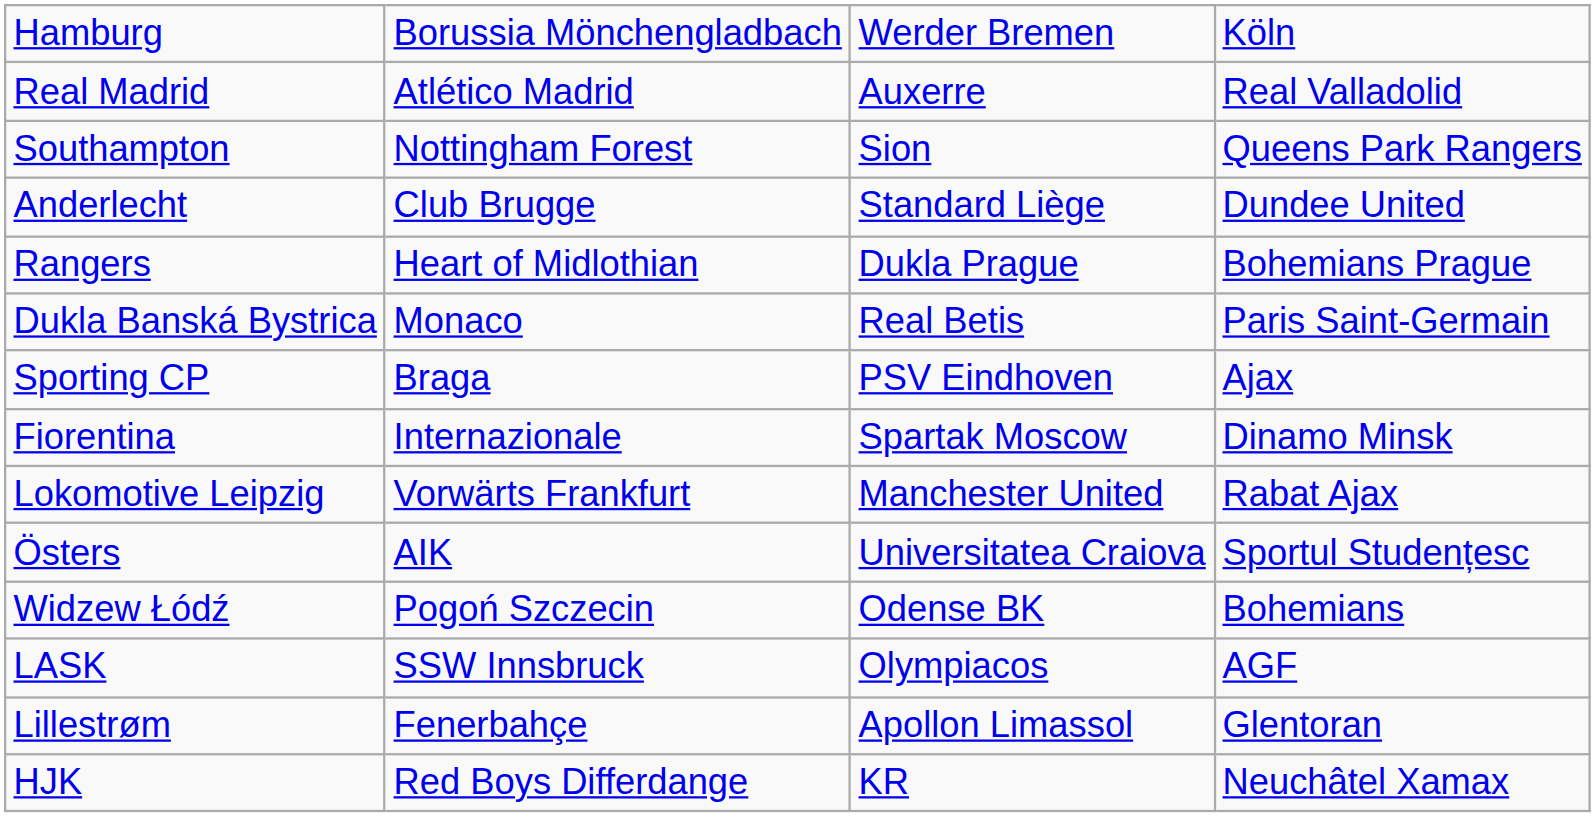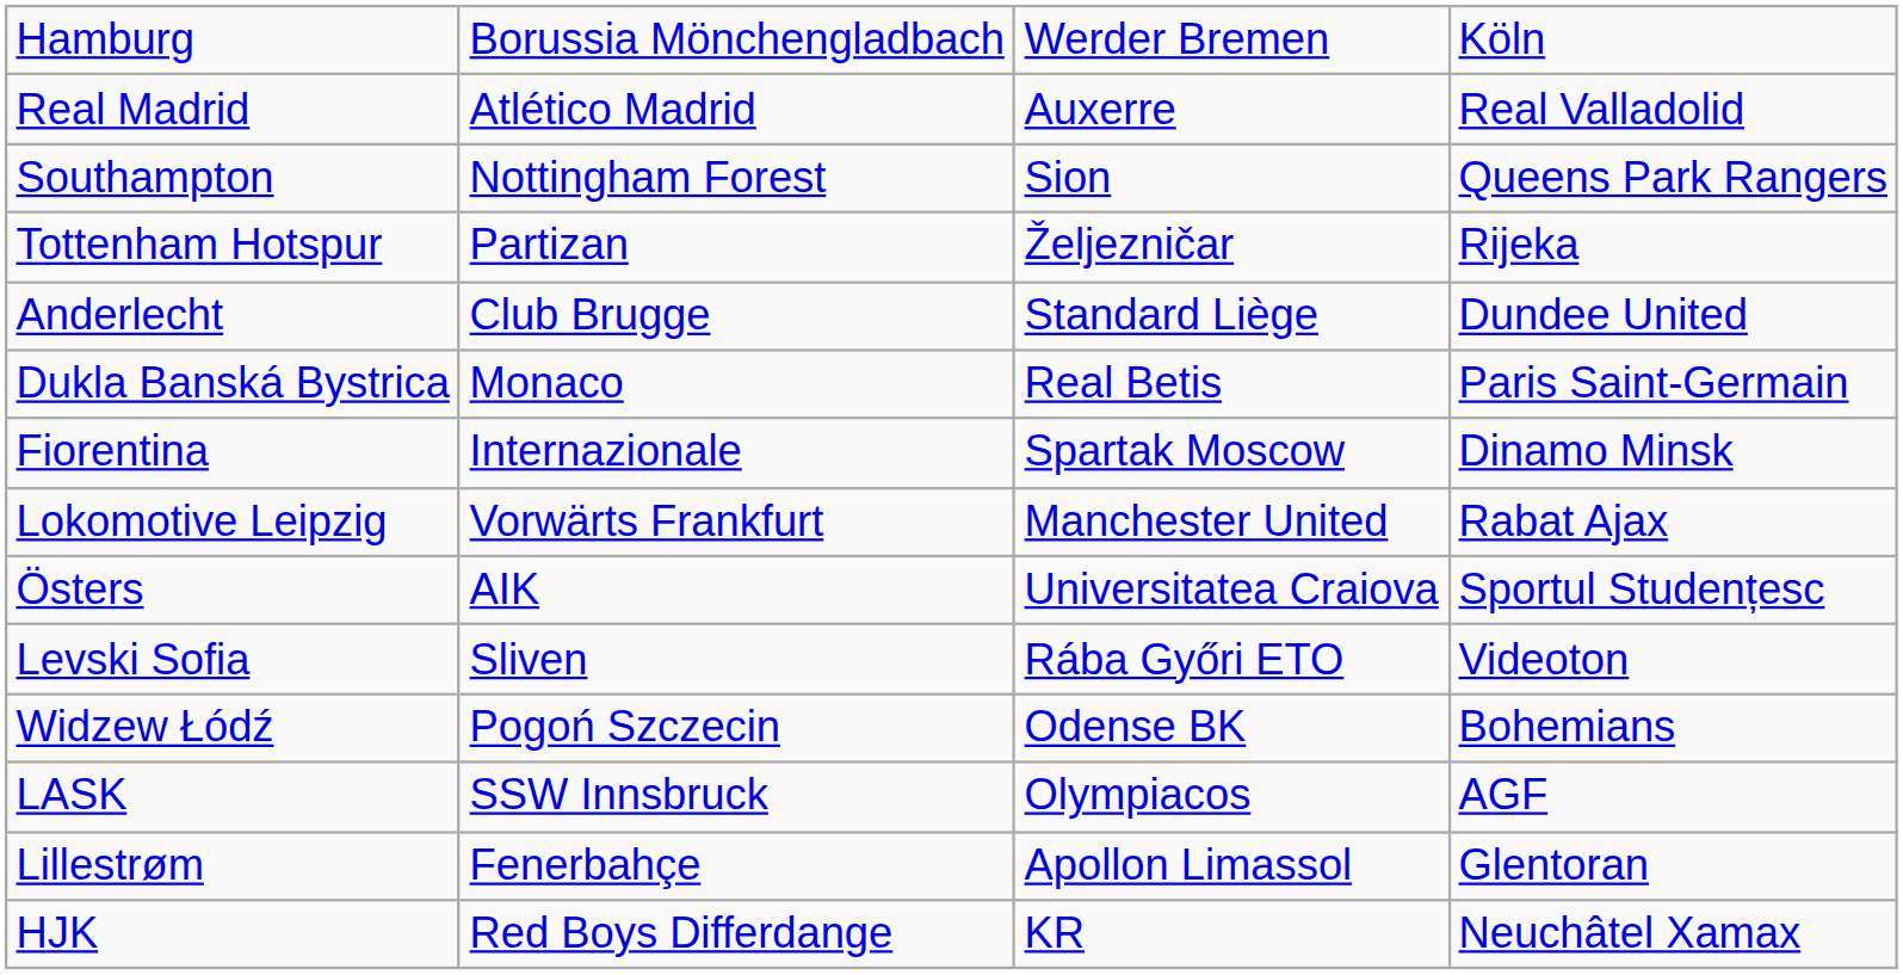 <table class="wikitable">
 <tr>
 <td> <a href='#'>Hamburg</a> </td>
 <td> <a href='#'>Borussia Mönchengladbach</a> </td>
 <td> <a href='#'>Werder Bremen</a> </td>
 <td> <a href='#'>Köln</a> </td>
 </tr>
 <tr>
 <td> <a href='#'>Real Madrid</a> </td>
 <td> <a href='#'>Atlético Madrid</a> </td>
 <td> <a href='#'>Auxerre</a> </td>
 <td> <a href='#'>Real Valladolid</a> </td>
 </tr>
 <tr>
 <td> <a href='#'>Southampton</a> </td>
 <td> <a href='#'>Nottingham Forest</a> </td>
 <td> <a href='#'>Sion</a> </td>
 <td> <a href='#'>Queens Park Rangers</a> </td>
 </tr>
 <tr>
+<td> <a href='#'>Tottenham Hotspur</a> </td>
+<td> <a href='#'>Partizan</a> </td>
+<td> <a href='#'>Željezničar</a> </td>
+<td> <a href='#'>Rijeka</a> </td>
+</tr>
+<tr>
 <td> <a href='#'>Anderlecht</a> </td>
 <td> <a href='#'>Club Brugge</a> </td>
 <td> <a href='#'>Standard Liège</a> </td>
 <td> <a href='#'>Dundee United</a> </td>
 </tr>
 <tr>
-<td> <a href='#'>Rangers</a> </td>
-<td> <a href='#'>Heart of Midlothian</a> </td>
-<td> <a href='#'>Dukla Prague</a> </td>
-<td> <a href='#'>Bohemians Prague</a> </td>
-</tr>
-<tr>
 <td> <a href='#'>Dukla Banská Bystrica</a> </td>
 <td> <a href='#'>Monaco</a> </td>
 <td> <a href='#'>Real Betis</a> </td>
 <td> <a href='#'>Paris Saint-Germain</a> </td>
-</tr>
-<tr>
-<td> <a href='#'>Sporting CP</a> </td>
-<td> <a href='#'>Braga</a> </td>
-<td> <a href='#'>PSV Eindhoven</a> </td>
-<td> <a href='#'>Ajax</a> </td>
 </tr>
 <tr>
 <td> <a href='#'>Fiorentina</a> </td>
 <td> <a href='#'>Internazionale</a> </td>
 <td> <a href='#'>Spartak Moscow</a> </td>
 <td> <a href='#'>Dinamo Minsk</a> </td>
 </tr>
 <tr>
 <td> <a href='#'>Lokomotive Leipzig</a> </td>
 <td> <a href='#'>Vorwärts Frankfurt</a> </td>
 <td> <a href='#'>Manchester United</a> </td>
 <td> <a href='#'>Rabat Ajax</a> </td>
 </tr>
 <tr>
 <td> <a href='#'>Östers</a> </td>
 <td> <a href='#'>AIK</a> </td>
 <td> <a href='#'>Universitatea Craiova</a> </td>
 <td> <a href='#'>Sportul Studențesc</a> </td>
+</tr>
+<tr>
+<td> <a href='#'>Levski Sofia</a> </td>
+<td> <a href='#'>Sliven</a> </td>
+<td> <a href='#'>Rába Győri ETO</a> </td>
+<td> <a href='#'>Videoton</a> </td>
 </tr>
 <tr>
 <td> <a href='#'>Widzew Łódź</a> </td>
 <td> <a href='#'>Pogoń Szczecin</a> </td>
 <td> <a href='#'>Odense BK</a> </td>
 <td> <a href='#'>Bohemians</a> </td>
 </tr>
 <tr>
 <td> <a href='#'>LASK</a> </td>
 <td> <a href='#'>SSW Innsbruck</a> </td>
 <td> <a href='#'>Olympiacos</a> </td>
 <td> <a href='#'>AGF</a> </td>
 </tr>
 <tr>
 <td> <a href='#'>Lillestrøm</a> </td>
 <td> <a href='#'>Fenerbahçe</a> </td>
 <td> <a href='#'>Apollon Limassol</a> </td>
 <td> <a href='#'>Glentoran</a> </td>
 </tr>
 <tr>
 <td> <a href='#'>HJK</a> </td>
 <td> <a href='#'>Red Boys Differdange</a> </td>
 <td> <a href='#'>KR</a> </td>
 <td> <a href='#'>Neuchâtel Xamax</a> </td>
 </tr>
 </table>
